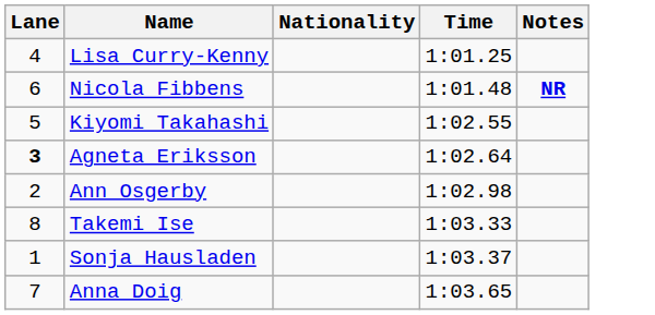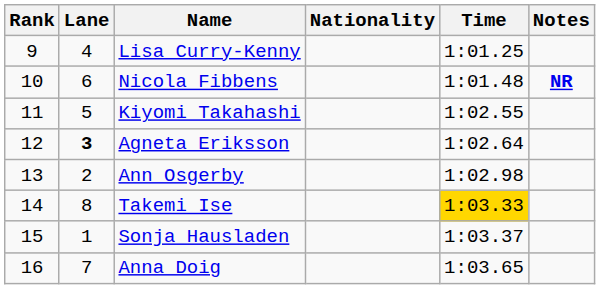 <table class="wikitable sortable" style="text-align:center">
 <tr>
+<th>Rank</th>
 <th>Lane</th>
 <th>Name</th>
 <th>Nationality</th>
 <th>Time</th>
 <th>Notes</th>
 </tr>
 <tr>
+<td>9</td>
 <td>4</td>
 <td align=left><a href='#'>Lisa Curry-Kenny</a></td>
 <td align=left></td>
 <td>1:01.25</td>
 <td></td>
 </tr>
 <tr>
+<td>10</td>
 <td>6</td>
 <td align=left><a href='#'>Nicola Fibbens</a></td>
 <td align=left></td>
 <td>1:01.48</td>
 <td><strong><a href='#'>NR</a></strong></td>
 </tr>
 <tr>
+<td>11</td>
 <td>5</td>
 <td align=left><a href='#'>Kiyomi Takahashi</a></td>
 <td align=left></td>
 <td>1:02.55</td>
 <td></td>
 </tr>
 <tr>
+<td>12</td>
 <td><strong>3</strong></td>
 <td align=left><a href='#'>Agneta Eriksson</a></td>
 <td align=left></td>
 <td>1:02.64</td>
 <td></td>
 </tr>
 <tr>
+<td>13</td>
 <td>2</td>
 <td align=left><a href='#'>Ann Osgerby</a></td>
 <td align=left></td>
 <td>1:02.98</td>
 <td></td>
 </tr>
 <tr>
+<td>14</td>
 <td>8</td>
 <td align=left><a href='#'>Takemi Ise</a></td>
 <td align=left></td>
-<td>1:03.33</td>
+<td style="background: gold;">1:03.33</td>
 <td></td>
 </tr>
 <tr>
+<td>15</td>
 <td>1</td>
 <td align=left><a href='#'>Sonja Hausladen</a></td>
 <td align=left></td>
 <td>1:03.37</td>
 <td></td>
 </tr>
 <tr>
+<td>16</td>
 <td>7</td>
 <td align=left><a href='#'>Anna Doig</a></td>
 <td align=left></td>
 <td>1:03.65</td>
 <td></td>
 </tr>
 </table>
